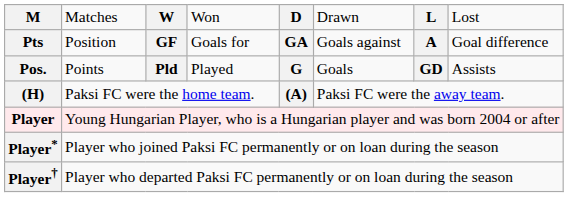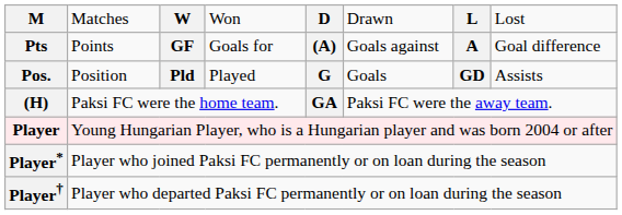 <table class="wikitable" style="font-size:85%;">
 <tr>
 <th>M</th>
 <td>Matches</td>
 <th>W</th>
 <td>Won</td>
 <th>D</th>
 <td>Drawn</td>
 <th>L</th>
 <td>Lost</td>
 </tr>
 <tr>
 <th>Pts</th>
-<td>Position</td>
+<td>Points</td>
 <th>GF</th>
 <td>Goals for</td>
-<th>GA</th>
+<th>(A)</th>
 <td>Goals against</td>
 <th>A</th>
 <td>Goal difference</td>
 </tr>
 <tr>
 <th>Pos.</th>
-<td>Points</td>
+<td>Position</td>
 <th>Pld</th>
 <td>Played</td>
 <th>G</th>
 <td>Goals</td>
 <th>GD</th>
 <td>Assists</td>
 </tr>
 <tr>
 <th>(H)</th>
 <td colspan="3">Paksi FC were the <a href='#'>home team</a>.</td>
-<th>(A)</th>
+<th>GA</th>
 <td colspan="3">Paksi FC were the <a href='#'>away team</a>.</td>
 </tr>
 <tr bgcolor="#ffe9ec">
 <td align="center"><strong>Player</strong></td>
 <td colspan="7">Young Hungarian Player, who is a Hungarian player and was born 2004 or after</td>
 </tr>
 <tr>
 <th>Player<sup>*</sup></th>
 <td colspan="7">Player who joined Paksi FC permanently or on loan during the season</td>
 </tr>
 <tr>
 <th>Player<sup>†</sup></th>
 <td colspan="7">Player who departed Paksi FC permanently or on loan during the season</td>
 </tr>
 </table>
